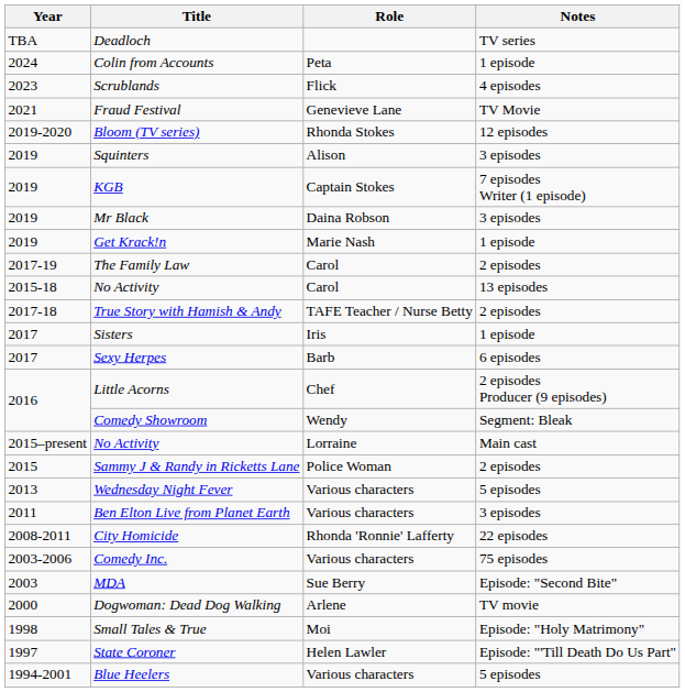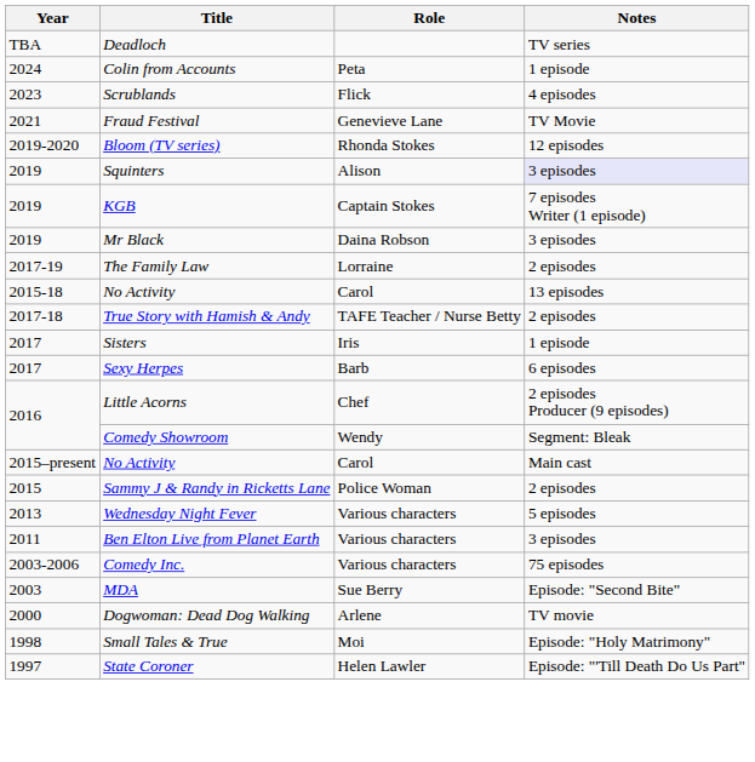 <table class="wikitable sortable">
 <tr>
 <th>Year</th>
 <th>Title</th>
 <th>Role</th>
 <th>Notes</th>
 </tr>
 <tr>
 <td>TBA</td>
 <td><em>Deadloch</em></td>
 <td></td>
 <td>TV series</td>
 </tr>
 <tr>
 <td>2024</td>
 <td><em>Colin from Accounts</em></td>
 <td>Peta</td>
 <td>1 episode</td>
 </tr>
 <tr>
 <td>2023</td>
 <td><em>Scrublands</em></td>
 <td>Flick</td>
 <td>4 episodes</td>
 </tr>
 <tr>
 <td>2021</td>
 <td><em>Fraud Festival</em></td>
 <td>Genevieve Lane</td>
 <td>TV Movie</td>
 </tr>
 <tr>
 <td>2019-2020</td>
 <td><em><a href='#'>Bloom (TV series)</a></em></td>
 <td>Rhonda Stokes</td>
 <td>12 episodes</td>
 </tr>
 <tr>
 <td>2019</td>
 <td><em>Squinters</em></td>
 <td>Alison</td>
-<td>3 episodes</td>
+<td style="background: lavender;">3 episodes</td>
 </tr>
 <tr>
 <td>2019</td>
 <td><em><a href='#'>KGB</a></em></td>
 <td>Captain Stokes</td>
 <td>7 episodes<br>Writer (1 episode)</td>
 </tr>
 <tr>
 <td>2019</td>
 <td><em>Mr Black</em></td>
 <td>Daina Robson</td>
 <td>3 episodes</td>
 </tr>
 <tr>
-<td>2019</td>
-<td><em><a href='#'>Get Krack!n</a></em></td>
-<td>Marie Nash</td>
-<td>1 episode</td>
-</tr>
-<tr>
 <td>2017-19</td>
 <td><em>The Family Law</em></td>
-<td>Carol</td>
+<td>Lorraine</td>
 <td>2 episodes</td>
 </tr>
 <tr>
 <td>2015-18</td>
 <td><em>No Activity</em></td>
 <td>Carol</td>
 <td>13 episodes</td>
 </tr>
 <tr>
 <td>2017-18</td>
 <td><em><a href='#'>True Story with Hamish & Andy</a></em></td>
 <td>TAFE Teacher / Nurse Betty</td>
 <td>2 episodes</td>
 </tr>
 <tr>
 <td>2017</td>
 <td><em>Sisters</em></td>
 <td>Iris</td>
 <td>1 episode</td>
 </tr>
 <tr>
 <td>2017</td>
 <td><em><a href='#'>Sexy Herpes</a></em></td>
 <td>Barb</td>
 <td>6 episodes</td>
 </tr>
 <tr>
 <td rowspan="2">2016</td>
 <td><em>Little Acorns</em></td>
 <td>Chef</td>
 <td>2 episodes<br>Producer (9 episodes)</td>
 </tr>
 <tr>
 <td><em><a href='#'>Comedy Showroom</a></em></td>
 <td>Wendy</td>
 <td>Segment: Bleak</td>
 </tr>
 <tr>
 <td>2015–present</td>
 <td><em><a href='#'>No Activity</a></em></td>
-<td>Lorraine</td>
+<td>Carol</td>
 <td>Main cast</td>
 </tr>
 <tr>
 <td>2015</td>
 <td><em><a href='#'>Sammy J & Randy in Ricketts Lane</a></em></td>
 <td>Police Woman</td>
 <td>2 episodes</td>
 </tr>
 <tr>
 <td>2013</td>
 <td><em><a href='#'>Wednesday Night Fever</a></em></td>
 <td>Various characters</td>
 <td>5 episodes</td>
 </tr>
 <tr>
 <td>2011</td>
 <td><em><a href='#'>Ben Elton Live from Planet Earth</a></em></td>
 <td>Various characters</td>
 <td>3 episodes</td>
-</tr>
-<tr>
-<td>2008-2011</td>
-<td><em><a href='#'>City Homicide</a></em></td>
-<td>Rhonda 'Ronnie' Lafferty</td>
-<td>22 episodes</td>
 </tr>
 <tr>
 <td>2003-2006</td>
 <td><em><a href='#'>Comedy Inc.</a></em></td>
 <td>Various characters</td>
 <td>75 episodes</td>
 </tr>
 <tr>
 <td>2003</td>
 <td><em><a href='#'>MDA</a></em></td>
 <td>Sue Berry</td>
 <td>Episode: "Second Bite"</td>
 </tr>
 <tr>
 <td>2000</td>
 <td><em>Dogwoman: Dead Dog Walking</em></td>
 <td>Arlene</td>
 <td>TV movie</td>
 </tr>
 <tr>
 <td>1998</td>
 <td><em>Small Tales & True</em></td>
 <td>Moi</td>
 <td>Episode: "Holy Matrimony"</td>
 </tr>
 <tr>
 <td>1997</td>
 <td><em><a href='#'>State Coroner</a></em></td>
 <td>Helen Lawler</td>
 <td>Episode: "'Till Death Do Us Part"</td>
 </tr>
-<tr>
-<td>1994-2001</td>
-<td><em><a href='#'>Blue Heelers</a></em></td>
-<td>Various characters</td>
-<td>5 episodes</td>
-</tr>
 </table>
